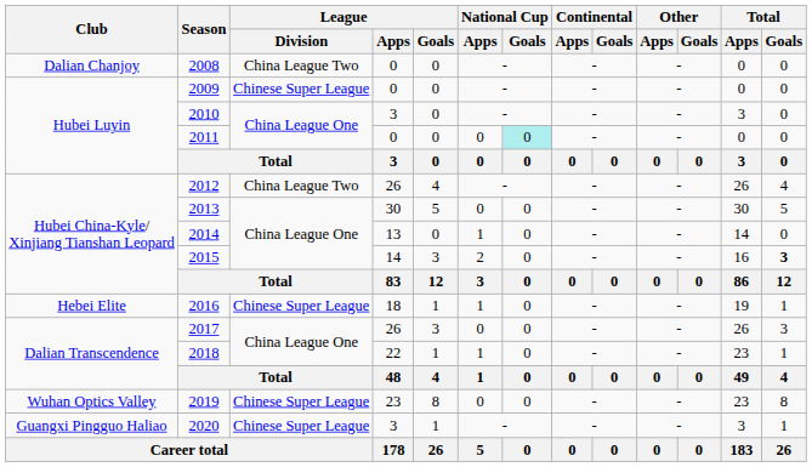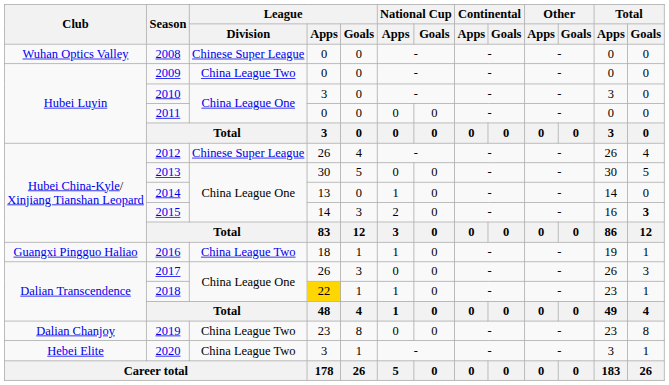 <table class="wikitable" style="text-align: center">
 <tr>
 <th rowspan="2">Club</th>
 <th rowspan="2">Season</th>
 <th colspan="3">League</th>
 <th colspan="2">National Cup</th>
 <th colspan="2">Continental</th>
 <th colspan="2">Other</th>
 <th colspan="2">Total</th>
 </tr>
 <tr>
 <th>Division</th>
 <th>Apps</th>
 <th>Goals</th>
 <th>Apps</th>
 <th>Goals</th>
 <th>Apps</th>
 <th>Goals</th>
 <th>Apps</th>
 <th>Goals</th>
 <th>Apps</th>
 <th>Goals</th>
 </tr>
 <tr>
-<td><a href='#'>Dalian Chanjoy</a></td>
+<td><a href='#'>Wuhan Optics Valley</a></td>
 <td><a href='#'>2008</a></td>
-<td>China League Two</td>
+<td><a href='#'>Chinese Super League</a></td>
 <td>0</td>
 <td>0</td>
 <td colspan="2">-</td>
 <td colspan="2">-</td>
 <td colspan="2">-</td>
 <td>0</td>
 <td>0</td>
 </tr>
 <tr>
 <td rowspan=4><a href='#'>Hubei Luyin</a></td>
 <td><a href='#'>2009</a></td>
-<td><a href='#'>Chinese Super League</a></td>
+<td><a href='#'>China League Two</a></td>
 <td>0</td>
 <td>0</td>
 <td colspan="2">-</td>
 <td colspan="2">-</td>
 <td colspan="2">-</td>
 <td>0</td>
 <td>0</td>
 </tr>
 <tr>
 <td><a href='#'>2010</a></td>
 <td rowspan="2"><a href='#'>China League One</a></td>
 <td>3</td>
 <td>0</td>
 <td colspan="2">-</td>
 <td colspan="2">-</td>
 <td colspan="2">-</td>
 <td>3</td>
 <td>0</td>
 </tr>
 <tr>
 <td><a href='#'>2011</a></td>
 <td>0</td>
 <td>0</td>
 <td>0</td>
-<td style="background: paleturquoise;">0</td>
+<td>0</td>
 <td colspan="2">-</td>
 <td colspan="2">-</td>
 <td>0</td>
 <td>0</td>
 </tr>
 <tr>
 <th colspan="2"><strong>Total</strong></th>
 <th>3</th>
 <th>0</th>
 <th>0</th>
 <th>0</th>
 <th>0</th>
 <th>0</th>
 <th>0</th>
 <th>0</th>
 <th>3</th>
 <th>0</th>
 </tr>
 <tr>
 <td rowspan=5><a href='#'>Hubei China-Kyle</a>/<br><a href='#'>Xinjiang Tianshan Leopard</a></td>
 <td><a href='#'>2012</a></td>
-<td>China League Two</td>
+<td><a href='#'>Chinese Super League</a></td>
 <td>26</td>
 <td>4</td>
 <td colspan="2">-</td>
 <td colspan="2">-</td>
 <td colspan="2">-</td>
 <td>26</td>
 <td>4</td>
 </tr>
 <tr>
 <td><a href='#'>2013</a></td>
 <td rowspan="3">China League One</td>
 <td>30</td>
 <td>5</td>
 <td>0</td>
 <td>0</td>
 <td colspan="2">-</td>
 <td colspan="2">-</td>
 <td>30</td>
 <td>5</td>
 </tr>
 <tr>
 <td><a href='#'>2014</a></td>
 <td>13</td>
 <td>0</td>
 <td>1</td>
 <td>0</td>
 <td colspan="2">-</td>
 <td colspan="2">-</td>
 <td>14</td>
 <td>0</td>
 </tr>
 <tr>
 <td><a href='#'>2015</a></td>
 <td>14</td>
 <td>3</td>
 <td>2</td>
 <td>0</td>
 <td colspan="2">-</td>
 <td colspan="2">-</td>
 <td>16</td>
 <td><strong>3</strong></td>
 </tr>
 <tr>
 <th colspan="2"><strong>Total</strong></th>
 <th>83</th>
 <th>12</th>
 <th>3</th>
 <th>0</th>
 <th>0</th>
 <th>0</th>
 <th>0</th>
 <th>0</th>
 <th>86</th>
 <th>12</th>
 </tr>
 <tr>
-<td><a href='#'>Hebei Elite</a></td>
+<td><a href='#'>Guangxi Pingguo Haliao</a></td>
 <td><a href='#'>2016</a></td>
-<td><a href='#'>Chinese Super League</a></td>
+<td><a href='#'>China League Two</a></td>
 <td>18</td>
 <td>1</td>
 <td>1</td>
 <td>0</td>
 <td colspan="2">-</td>
 <td colspan="2">-</td>
 <td>19</td>
 <td>1</td>
 </tr>
 <tr>
 <td rowspan=3><a href='#'>Dalian Transcendence</a></td>
 <td><a href='#'>2017</a></td>
 <td rowspan="2">China League One</td>
 <td>26</td>
 <td>3</td>
 <td>0</td>
 <td>0</td>
 <td colspan="2">-</td>
 <td colspan="2">-</td>
 <td>26</td>
 <td>3</td>
 </tr>
 <tr>
 <td><a href='#'>2018</a></td>
-<td>22</td>
+<td style="background: gold;">22</td>
 <td>1</td>
 <td>1</td>
 <td>0</td>
 <td colspan="2">-</td>
 <td colspan="2">-</td>
 <td>23</td>
 <td>1</td>
 </tr>
 <tr>
 <th colspan="2"><strong>Total</strong></th>
 <th>48</th>
 <th>4</th>
 <th>1</th>
 <th>0</th>
 <th>0</th>
 <th>0</th>
 <th>0</th>
 <th>0</th>
 <th>49</th>
 <th>4</th>
 </tr>
 <tr>
-<td><a href='#'>Wuhan Optics Valley</a></td>
+<td><a href='#'>Dalian Chanjoy</a></td>
 <td><a href='#'>2019</a></td>
-<td><a href='#'>Chinese Super League</a></td>
+<td>China League Two</td>
 <td>23</td>
 <td>8</td>
 <td>0</td>
 <td>0</td>
 <td colspan="2">-</td>
 <td colspan="2">-</td>
 <td>23</td>
 <td>8</td>
 </tr>
 <tr>
-<td><a href='#'>Guangxi Pingguo Haliao</a></td>
+<td><a href='#'>Hebei Elite</a></td>
 <td><a href='#'>2020</a></td>
-<td><a href='#'>Chinese Super League</a></td>
+<td>China League Two</td>
 <td>3</td>
 <td>1</td>
 <td colspan="2">-</td>
 <td colspan="2">-</td>
 <td colspan="2">-</td>
 <td>3</td>
 <td>1</td>
 </tr>
 <tr>
 <th colspan=3>Career total</th>
 <th>178</th>
 <th>26</th>
 <th>5</th>
 <th>0</th>
 <th>0</th>
 <th>0</th>
 <th>0</th>
 <th>0</th>
 <th>183</th>
 <th>26</th>
 </tr>
 </table>
